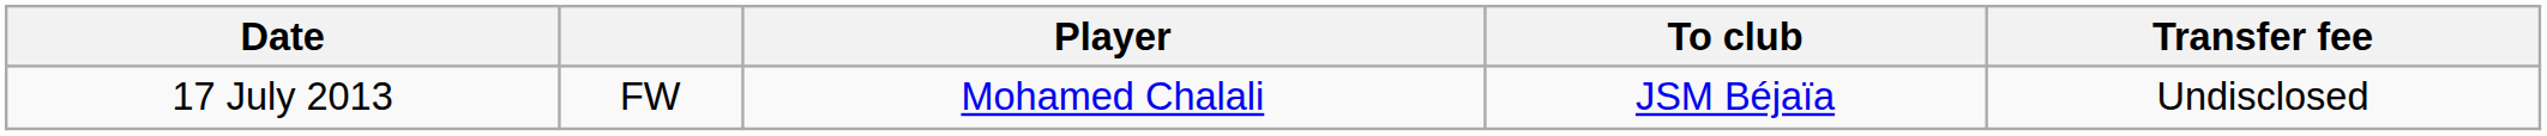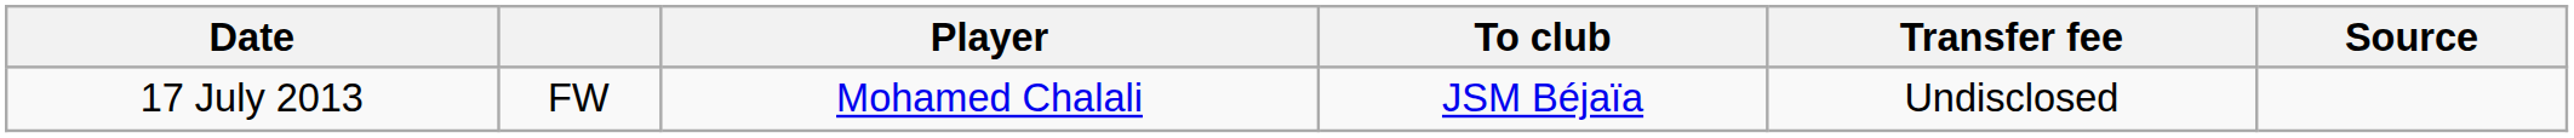 <table class="wikitable sortable" style="width:70%; text-align:center; font-size:85%; text-align:centre;">
 <tr>
 <th>Date</th>
 <th></th>
 <th>Player</th>
 <th>To club</th>
 <th>Transfer fee</th>
+<th>Source</th>
 </tr>
 <tr>
 <td>17 July 2013</td>
 <td>FW</td>
 <td> <a href='#'>Mohamed Chalali</a></td>
 <td><a href='#'>JSM Béjaïa</a></td>
 <td>Undisclosed</td>
+<td></td>
 </tr>
 </table>
